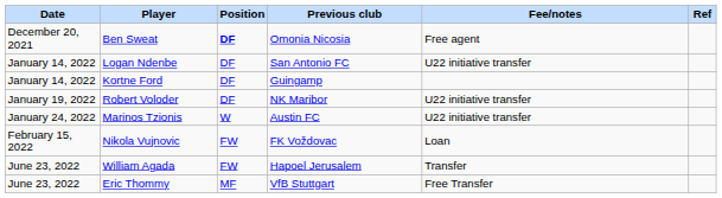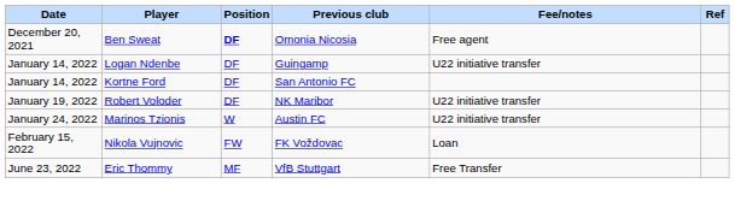 <table class="wikitable" style="text-align:left; font-size:95%;">
 <tr>
 <th style="background:#c2ddff; width:120px;">Date</th>
 <th style="background:#c2ddff; width:150px;">Player</th>
 <th style="background:#c2ddff; width:50px;">Position</th>
 <th style="background:#c2ddff; width:200px;">Previous club</th>
 <th style="background:#c2ddff; width:350px;">Fee/notes</th>
 <th style="background:#c2ddff; width:30px;">Ref</th>
 </tr>
 <tr>
 <td>December 20, 2021</td>
 <td> <a href='#'>Ben Sweat</a></td>
 <td><strong><a href='#'>DF</a></strong></td>
 <td> <a href='#'>Omonia Nicosia</a></td>
 <td>Free agent</td>
 <td></td>
 </tr>
 <tr>
 <td>January 14, 2022</td>
 <td> <a href='#'>Logan Ndenbe</a></td>
 <td><a href='#'>DF</a></td>
-<td> <a href='#'>San Antonio FC</a></td>
+<td> <a href='#'>Guingamp</a></td>
 <td>U22 initiative transfer</td>
 <td></td>
 </tr>
 <tr>
 <td>January 14, 2022</td>
 <td> <a href='#'>Kortne Ford</a></td>
 <td><a href='#'>DF</a></td>
-<td> <a href='#'>Guingamp</a></td>
+<td> <a href='#'>San Antonio FC</a></td>
 <td></td>
 <td></td>
 </tr>
 <tr>
 <td>January 19, 2022</td>
 <td> <a href='#'>Robert Voloder</a></td>
 <td><a href='#'>DF</a></td>
 <td> <a href='#'>NK Maribor</a></td>
 <td>U22 initiative transfer</td>
 <td></td>
 </tr>
 <tr>
 <td>January 24, 2022</td>
 <td> <a href='#'>Marinos Tzionis</a></td>
 <td><a href='#'>W</a></td>
 <td> <a href='#'>Austin FC</a></td>
 <td>U22 initiative transfer</td>
 <td></td>
 </tr>
 <tr>
 <td>February 15, 2022</td>
 <td> <a href='#'>Nikola Vujnovic</a></td>
 <td><a href='#'>FW</a></td>
 <td> <a href='#'>FK Voždovac</a></td>
 <td>Loan</td>
 <td></td>
 </tr>
 <tr>
 <td>June 23, 2022</td>
-<td> <a href='#'>William Agada</a></td>
-<td><a href='#'>FW</a></td>
-<td> <a href='#'>Hapoel Jerusalem</a></td>
-<td>Transfer</td>
-<td></td>
-</tr>
-<tr>
-<td>June 23, 2022</td>
 <td> <a href='#'>Eric Thommy</a></td>
 <td><a href='#'>MF</a></td>
 <td> <a href='#'>VfB Stuttgart</a></td>
 <td>Free Transfer</td>
 <td></td>
 </tr>
 </table>
